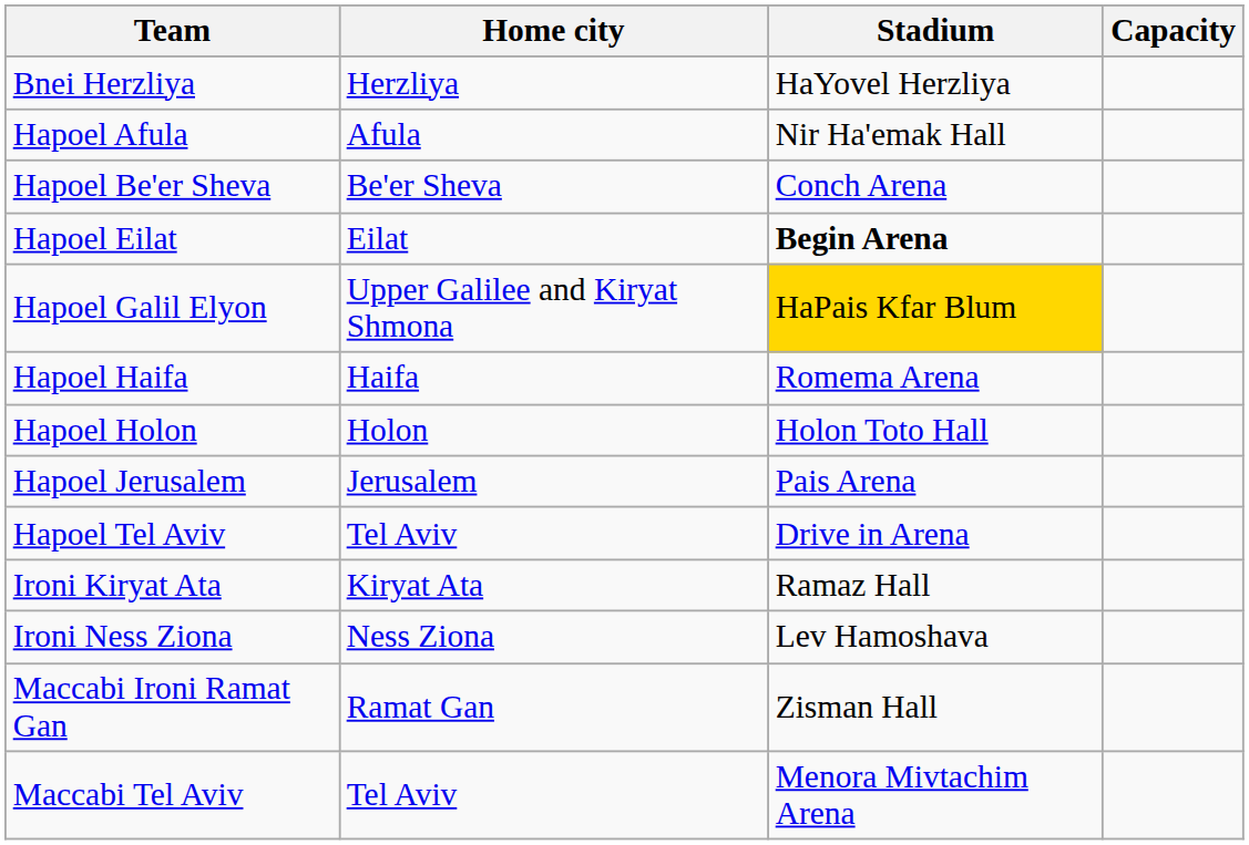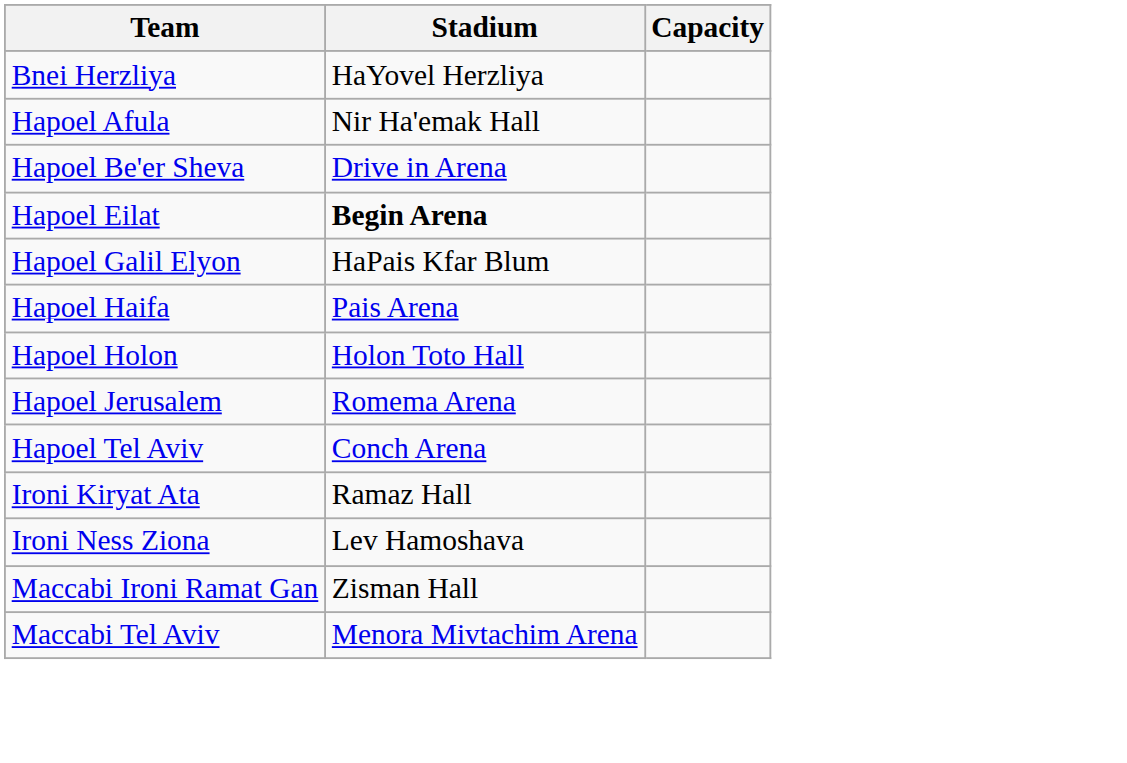 <table class="wikitable sortable">
 <tr>
 <th>Team</th>
-<th>Home city</th>
 <th>Stadium</th>
 <th>Capacity</th>
 </tr>
 <tr>
 <td><a href='#'>Bnei Herzliya</a></td>
-<td><a href='#'>Herzliya</a></td>
 <td>HaYovel Herzliya</td>
 <td align=right></td>
 </tr>
 <tr>
 <td><a href='#'>Hapoel Afula</a></td>
-<td><a href='#'>Afula</a></td>
 <td>Nir Ha'emak Hall</td>
 <td align=right></td>
 </tr>
 <tr>
 <td><a href='#'>Hapoel Be'er Sheva</a></td>
-<td><a href='#'>Be'er Sheva</a></td>
-<td><a href='#'>Conch Arena</a></td>
+<td><a href='#'>Drive in Arena</a></td>
 <td align=right></td>
 </tr>
 <tr>
 <td><a href='#'>Hapoel Eilat</a></td>
-<td><a href='#'>Eilat</a></td>
 <td><strong>Begin Arena</strong></td>
 <td align=right></td>
 </tr>
 <tr>
 <td><a href='#'>Hapoel Galil Elyon</a></td>
-<td><a href='#'>Upper Galilee</a> and <a href='#'>Kiryat Shmona</a></td>
-<td style="background: gold;">HaPais Kfar Blum</td>
+<td>HaPais Kfar Blum</td>
 <td align=right></td>
 </tr>
 <tr>
 <td><a href='#'>Hapoel Haifa</a></td>
-<td><a href='#'>Haifa</a></td>
-<td><a href='#'>Romema Arena</a></td>
+<td><a href='#'>Pais Arena</a></td>
 <td align=right></td>
 </tr>
 <tr>
 <td><a href='#'>Hapoel Holon</a></td>
-<td><a href='#'>Holon</a></td>
 <td><a href='#'>Holon Toto Hall</a></td>
 <td align=right></td>
 </tr>
 <tr>
 <td><a href='#'>Hapoel Jerusalem</a></td>
-<td><a href='#'>Jerusalem</a></td>
-<td><a href='#'>Pais Arena</a></td>
+<td><a href='#'>Romema Arena</a></td>
 <td align=right></td>
 </tr>
 <tr>
 <td><a href='#'>Hapoel Tel Aviv</a></td>
-<td><a href='#'>Tel Aviv</a></td>
-<td><a href='#'>Drive in Arena</a></td>
+<td><a href='#'>Conch Arena</a></td>
 <td align=right></td>
 </tr>
 <tr>
 <td><a href='#'>Ironi Kiryat Ata</a></td>
-<td><a href='#'>Kiryat Ata</a></td>
 <td>Ramaz Hall</td>
 <td align=right></td>
 </tr>
 <tr>
 <td><a href='#'>Ironi Ness Ziona</a></td>
-<td><a href='#'>Ness Ziona</a></td>
 <td>Lev Hamoshava</td>
 <td align=right></td>
 </tr>
 <tr>
 <td><a href='#'>Maccabi Ironi Ramat Gan</a></td>
-<td><a href='#'>Ramat Gan</a></td>
 <td>Zisman Hall</td>
 <td align=right></td>
 </tr>
 <tr>
 <td><a href='#'>Maccabi Tel Aviv</a></td>
-<td><a href='#'>Tel Aviv</a></td>
 <td><a href='#'>Menora Mivtachim Arena</a></td>
 <td align=right></td>
 </tr>
 </table>
